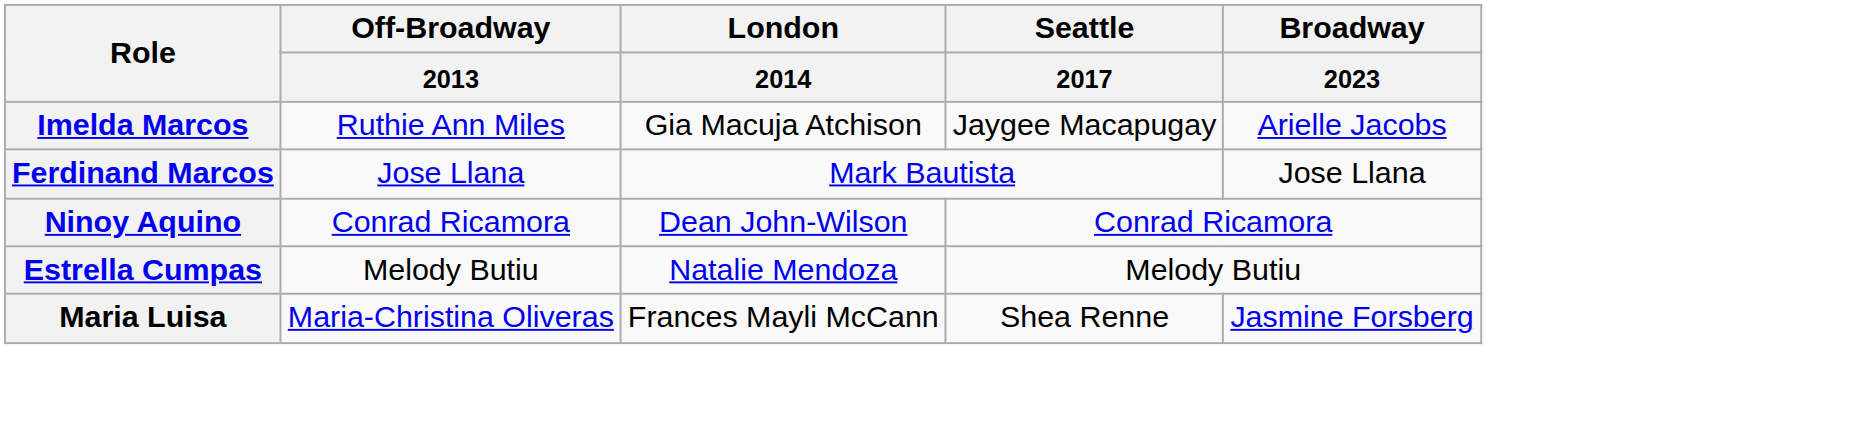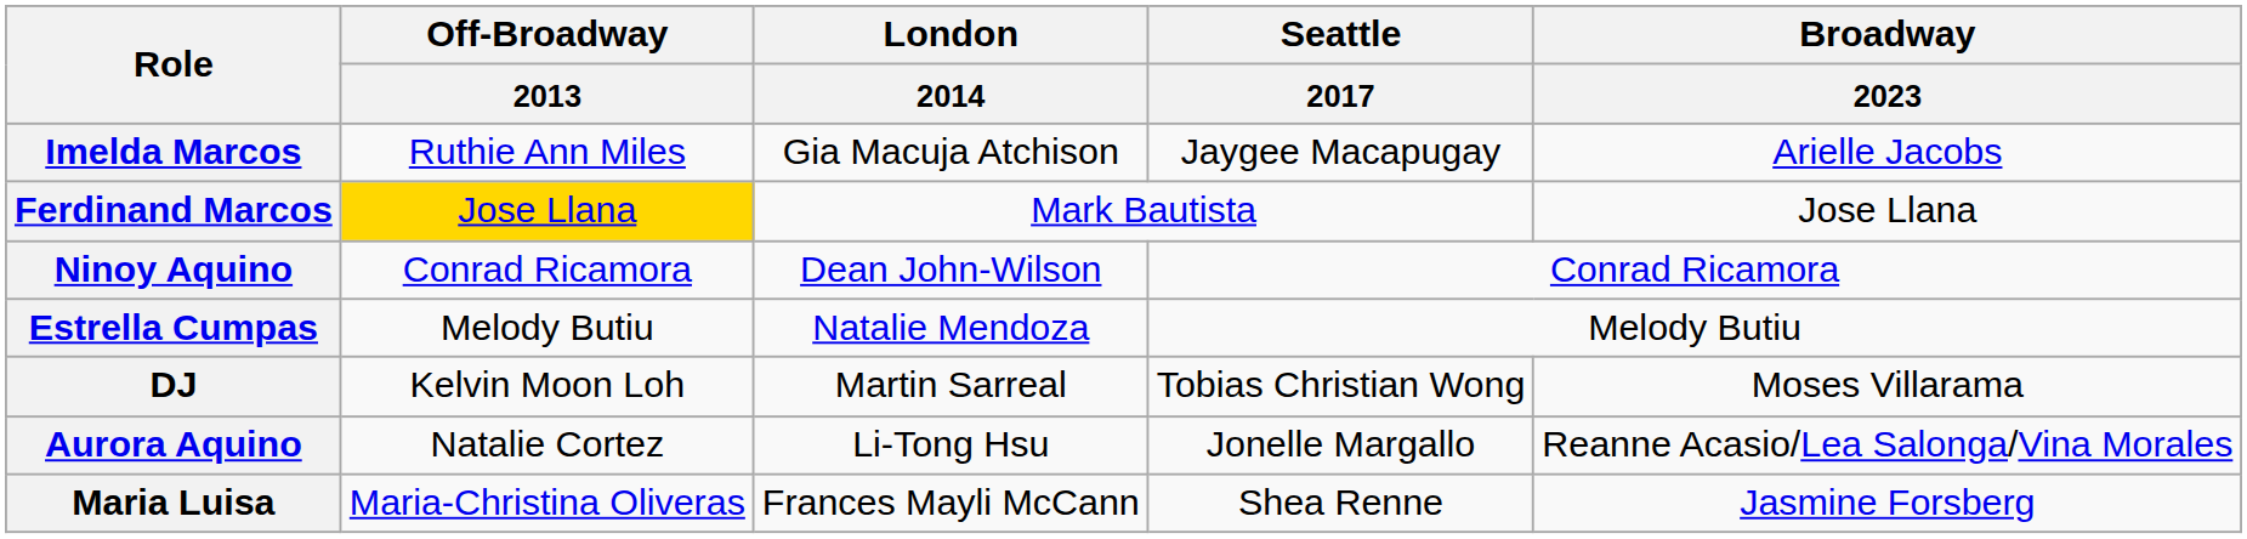 <table class="wikitable">
 <tr style="background:#ccc; text-align:center;">
 <th rowspan="2"><strong>Role</strong></th>
 <th><strong>Off-Broadway</strong></th>
 <th><strong>London</strong></th>
 <th><strong>Seattle</strong></th>
 <th><strong>Broadway</strong></th>
 </tr>
 <tr>
 <th><small>2013</small></th>
 <th><small>2014</small></th>
 <th><small>2017</small></th>
 <th><small>2023</small></th>
 </tr>
 <tr>
 <th><a href='#'>Imelda Marcos</a></th>
 <td align="center"><a href='#'>Ruthie Ann Miles</a></td>
 <td align="center">Gia Macuja Atchison</td>
 <td align=center>Jaygee Macapugay</td>
 <td align=center><a href='#'>Arielle Jacobs</a></td>
 </tr>
 <tr>
 <th><a href='#'>Ferdinand Marcos</a></th>
-<td align="center"><a href='#'>Jose Llana</a></td>
+<td align="center" style="background: gold;"><a href='#'>Jose Llana</a></td>
 <td colspan="2" align="center"><a href='#'>Mark Bautista</a></td>
 <td align=center>Jose Llana</td>
 </tr>
 <tr>
 <th><a href='#'>Ninoy Aquino</a></th>
 <td align="center"><a href='#'>Conrad Ricamora</a></td>
 <td align="center"><a href='#'>Dean John-Wilson</a></td>
 <td colspan='2' align=center><a href='#'>Conrad Ricamora</a></td>
 </tr>
 <tr>
 <th><a href='#'>Estrella Cumpas</a></th>
 <td align="center">Melody Butiu</td>
 <td align="center"><a href='#'>Natalie Mendoza</a></td>
 <td colspan='2' align=center>Melody Butiu</td>
 </tr>
 <tr>
+<th>DJ</th>
+<td align="center">Kelvin Moon Loh</td>
+<td align="center">Martin Sarreal</td>
+<td align=center>Tobias Christian Wong</td>
+<td align=center>Moses Villarama</td>
+</tr>
+<tr>
+<th><a href='#'>Aurora Aquino</a></th>
+<td align="center">Natalie Cortez</td>
+<td align="center">Li-Tong Hsu</td>
+<td align=center>Jonelle Margallo</td>
+<td align=center>Reanne Acasio/<a href='#'>Lea Salonga</a>/<a href='#'>Vina Morales</a></td>
+</tr>
+<tr>
 <th>Maria Luisa</th>
 <td align="center"><a href='#'>Maria-Christina Oliveras</a></td>
 <td align="center">Frances Mayli McCann</td>
 <td align=center>Shea Renne</td>
 <td align=center><a href='#'>Jasmine Forsberg</a></td>
 </tr>
 </table>
